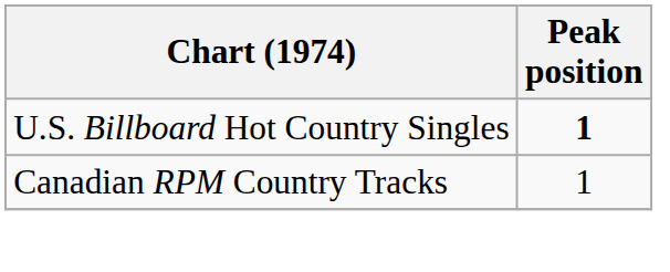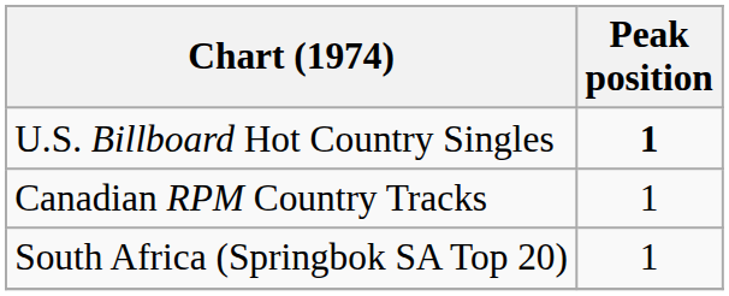 <table class="wikitable">
 <tr>
 <th align="left">Chart (1974)</th>
 <th align="center">Peak<br>position</th>
 </tr>
 <tr>
 <td align="left">U.S. <em>Billboard</em> Hot Country Singles</td>
 <td align="center"><strong>1</strong></td>
 </tr>
 <tr>
 <td align="left">Canadian <em>RPM</em> Country Tracks</td>
 <td align="center">1</td>
 </tr>
 <tr>
+<td align="left">South Africa (Springbok SA Top 20)</td>
+<td align="center">1</td>
+</tr>
+<tr>
 </tr>
 </table>
